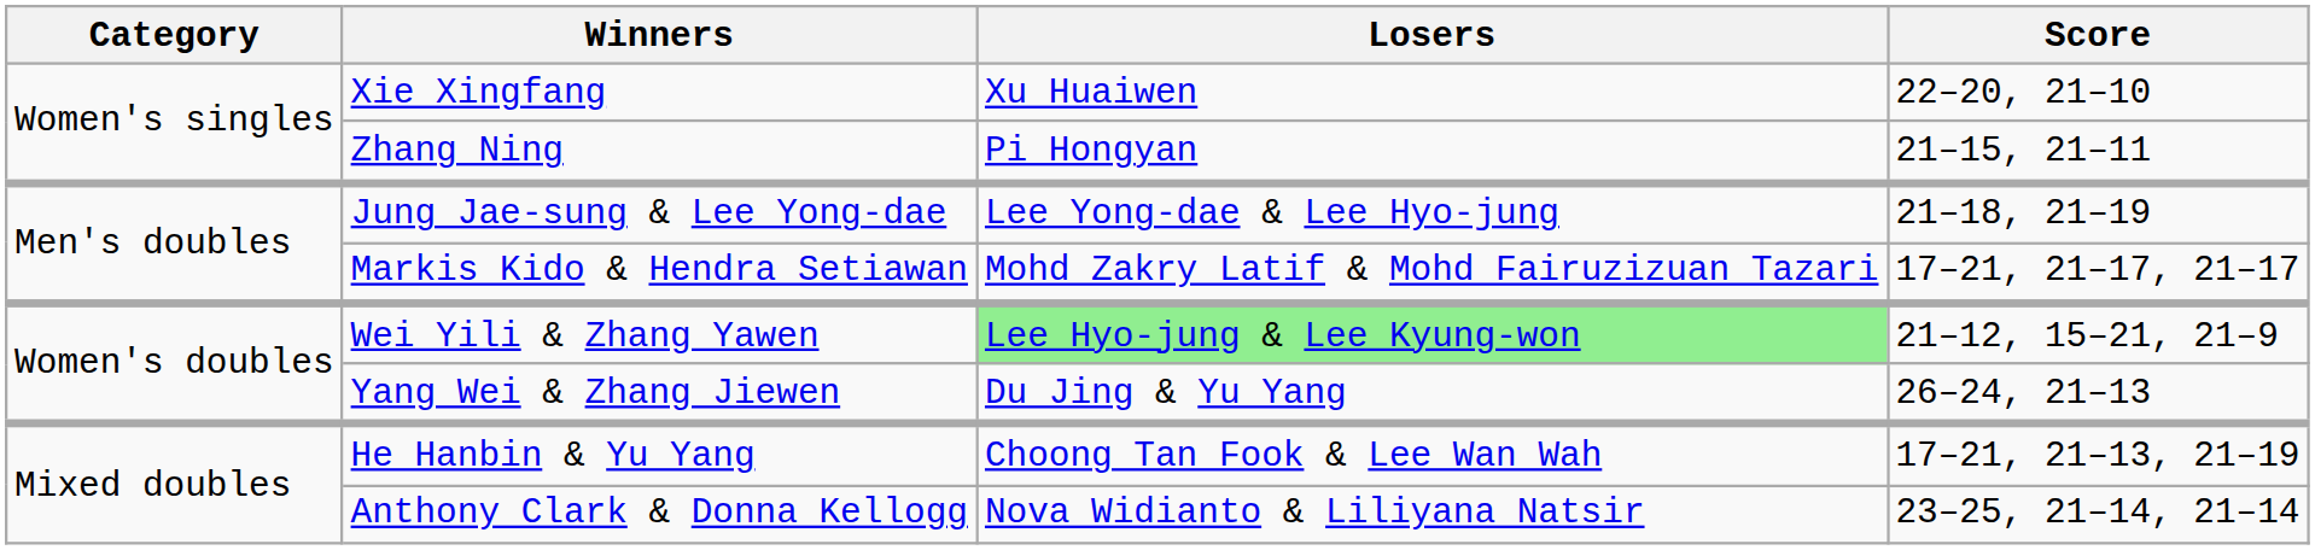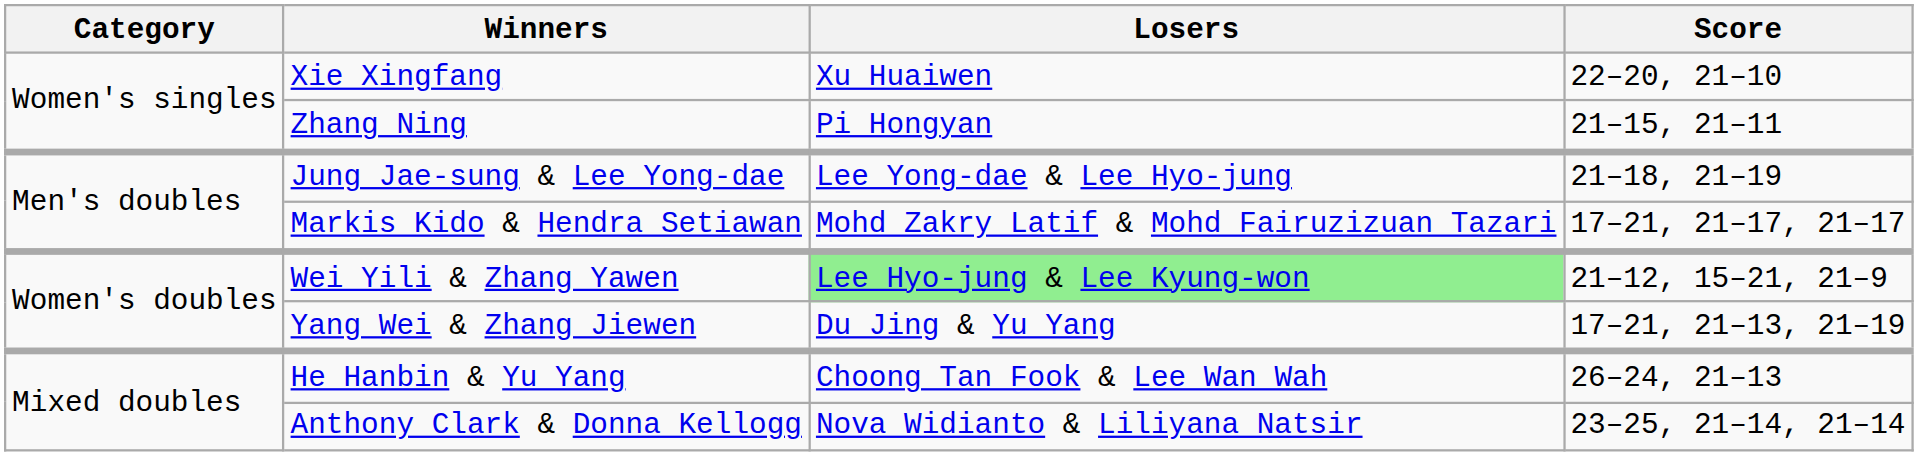 <table class=wikitable>
 <tr>
 <th>Category</th>
 <th>Winners</th>
 <th>Losers</th>
 <th>Score</th>
 </tr>
 <tr>
 <td rowspan=2>Women's singles</td>
 <td> <a href='#'>Xie Xingfang</a></td>
 <td> <a href='#'>Xu Huaiwen</a></td>
 <td>22–20, 21–10</td>
 </tr>
 <tr>
 <td> <a href='#'>Zhang Ning</a></td>
 <td> <a href='#'>Pi Hongyan</a></td>
 <td>21–15, 21–11</td>
 </tr>
 <tr style="border-top:3px solid #aaa">
 <td rowspan=2>Men's doubles</td>
 <td> <a href='#'>Jung Jae-sung</a> & <a href='#'>Lee Yong-dae</a></td>
 <td> <a href='#'>Lee Yong-dae</a> & <a href='#'>Lee Hyo-jung</a></td>
 <td>21–18, 21–19</td>
 </tr>
 <tr>
 <td> <a href='#'>Markis Kido</a> & <a href='#'>Hendra Setiawan</a></td>
 <td> <a href='#'>Mohd Zakry Latif</a> & <a href='#'>Mohd Fairuzizuan Tazari</a></td>
 <td>17–21, 21–17, 21–17</td>
 </tr>
 <tr style="border-top:3px solid #aaa">
 <td rowspan=2>Women's doubles</td>
 <td> <a href='#'>Wei Yili</a> & <a href='#'>Zhang Yawen</a></td>
 <td style="background: lightgreen;"> <a href='#'>Lee Hyo-jung</a> & <a href='#'>Lee Kyung-won</a></td>
 <td>21–12, 15–21, 21–9</td>
 </tr>
 <tr>
 <td> <a href='#'>Yang Wei</a> & <a href='#'>Zhang Jiewen</a></td>
 <td> <a href='#'>Du Jing</a> & <a href='#'>Yu Yang</a></td>
-<td>26–24, 21–13</td>
+<td>17–21, 21–13, 21–19</td>
 </tr>
 <tr style="border-top:3px solid #aaa">
 <td rowspan=2>Mixed doubles</td>
 <td> <a href='#'>He Hanbin</a> & <a href='#'>Yu Yang</a></td>
 <td> <a href='#'>Choong Tan Fook</a> & <a href='#'>Lee Wan Wah</a></td>
-<td>17–21, 21–13, 21–19</td>
+<td>26–24, 21–13</td>
 </tr>
 <tr>
 <td> <a href='#'>Anthony Clark</a> & <a href='#'>Donna Kellogg</a></td>
 <td> <a href='#'>Nova Widianto</a> & <a href='#'>Liliyana Natsir</a></td>
 <td>23–25, 21–14, 21–14</td>
 </tr>
 </table>
